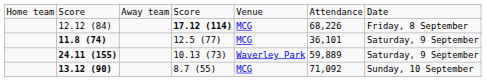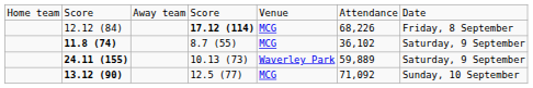 <table class="wikitable" style="text-align:left">
 <tr>
 <td>Home team</td>
 <td>Score</td>
 <td>Away team</td>
 <td>Score</td>
 <td>Venue</td>
 <td>Attendance</td>
 <td>Date</td>
 </tr>
 <tr>
 <td></td>
 <td>12.12 (84)</td>
 <td><strong></strong></td>
 <td><strong>17.12 (114)</strong></td>
 <td><a href='#'>MCG</a></td>
 <td>68,226</td>
 <td>Friday, 8 September</td>
 </tr>
 <tr>
 <td><strong></strong></td>
 <td><strong>11.8 (74)</strong></td>
 <td></td>
-<td>12.5 (77)</td>
+<td>8.7 (55)</td>
 <td><a href='#'>MCG</a></td>
-<td>36,101</td>
+<td>36,102</td>
 <td>Saturday, 9 September</td>
 </tr>
 <tr>
 <td><strong></strong></td>
 <td><strong>24.11 (155)</strong></td>
 <td></td>
 <td>10.13 (73)</td>
 <td><a href='#'>Waverley Park</a></td>
 <td>59,889</td>
 <td>Saturday, 9 September</td>
 </tr>
 <tr>
 <td><strong></strong></td>
 <td><strong>13.12 (90)</strong></td>
 <td></td>
-<td>8.7 (55)</td>
+<td>12.5 (77)</td>
 <td><a href='#'>MCG</a></td>
 <td>71,092</td>
 <td>Sunday, 10 September</td>
 </tr>
 </table>
